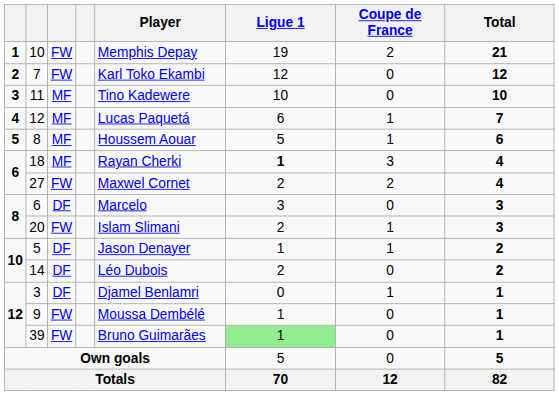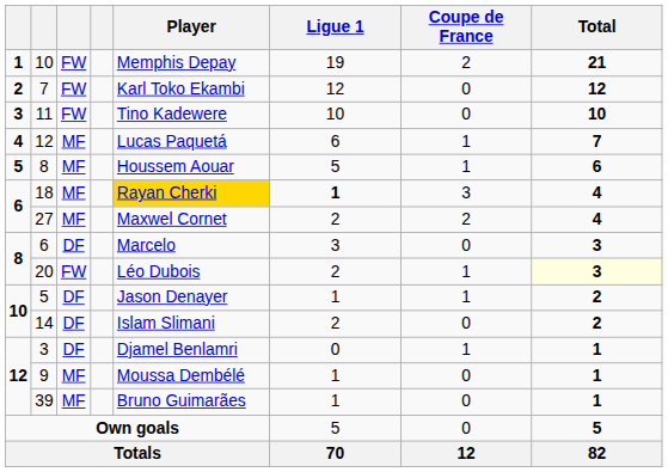 <table class="wikitable" style="text-align:center">
 <tr>
 <th width=15></th>
 <th width=15></th>
 <th width=15></th>
 <th width=15></th>
 <th width=145>Player</th>
 <th width=120><a href='#'>Ligue 1</a></th>
 <th width=120><a href='#'>Coupe de France</a></th>
 <th width=120>Total</th>
 </tr>
 <tr>
 <td><strong>1</strong></td>
 <td>10</td>
 <td><a href='#'>FW</a></td>
 <td></td>
 <td align=left><a href='#'>Memphis Depay</a></td>
 <td>19</td>
 <td>2</td>
 <td><strong>21</strong></td>
 </tr>
 <tr>
 <td><strong>2</strong></td>
 <td>7</td>
 <td><a href='#'>FW</a></td>
 <td></td>
 <td align=left><a href='#'>Karl Toko Ekambi</a></td>
 <td>12</td>
 <td>0</td>
 <td><strong>12</strong></td>
 </tr>
 <tr>
 <td><strong>3</strong></td>
 <td>11</td>
-<td><a href='#'>MF</a></td>
+<td><a href='#'>FW</a></td>
 <td></td>
 <td align=left><a href='#'>Tino Kadewere</a></td>
 <td>10</td>
 <td>0</td>
 <td><strong>10</strong></td>
 </tr>
 <tr>
 <td><strong>4</strong></td>
 <td>12</td>
 <td><a href='#'>MF</a></td>
 <td></td>
 <td align=left><a href='#'>Lucas Paquetá</a></td>
 <td>6</td>
 <td>1</td>
 <td><strong>7</strong></td>
 </tr>
 <tr>
 <td><strong>5</strong></td>
 <td>8</td>
 <td><a href='#'>MF</a></td>
 <td></td>
 <td align=left><a href='#'>Houssem Aouar</a></td>
 <td>5</td>
 <td>1</td>
 <td><strong>6</strong></td>
 </tr>
 <tr>
 <td rowspan=2><strong>6</strong></td>
 <td>18</td>
 <td><a href='#'>MF</a></td>
 <td></td>
-<td align=left><a href='#'>Rayan Cherki</a></td>
+<td align=left style="background: gold;"><a href='#'>Rayan Cherki</a></td>
 <td><strong>1</strong></td>
 <td>3</td>
 <td><strong>4</strong></td>
 </tr>
 <tr>
 <td>27</td>
-<td><a href='#'>FW</a></td>
+<td><a href='#'>MF</a></td>
 <td></td>
 <td align=left><a href='#'>Maxwel Cornet</a></td>
 <td>2</td>
 <td>2</td>
 <td><strong>4</strong></td>
 </tr>
 <tr>
 <td rowspan=2><strong>8</strong></td>
 <td>6</td>
 <td><a href='#'>DF</a></td>
 <td></td>
 <td align=left><a href='#'>Marcelo</a></td>
 <td>3</td>
 <td>0</td>
 <td><strong>3</strong></td>
 </tr>
 <tr>
 <td>20</td>
 <td><a href='#'>FW</a></td>
 <td></td>
-<td align=left><a href='#'>Islam Slimani</a></td>
+<td align=left><a href='#'>Léo Dubois</a></td>
 <td>2</td>
 <td>1</td>
-<td><strong>3</strong></td>
+<td style="background: lightyellow;"><strong>3</strong></td>
 </tr>
 <tr>
 <td rowspan=2><strong>10</strong></td>
 <td>5</td>
 <td><a href='#'>DF</a></td>
 <td></td>
 <td align=left><a href='#'>Jason Denayer</a></td>
 <td>1</td>
 <td>1</td>
 <td><strong>2</strong></td>
 </tr>
 <tr>
 <td>14</td>
 <td><a href='#'>DF</a></td>
 <td></td>
-<td align=left><a href='#'>Léo Dubois</a></td>
+<td align=left><a href='#'>Islam Slimani</a></td>
 <td>2</td>
 <td>0</td>
 <td><strong>2</strong></td>
 </tr>
 <tr>
 <td rowspan=3><strong>12</strong></td>
 <td>3</td>
 <td><a href='#'>DF</a></td>
 <td></td>
 <td align=left><a href='#'>Djamel Benlamri</a></td>
 <td>0</td>
 <td>1</td>
 <td><strong>1</strong></td>
 </tr>
 <tr>
 <td>9</td>
-<td><a href='#'>FW</a></td>
+<td><a href='#'>MF</a></td>
 <td></td>
 <td align=left><a href='#'>Moussa Dembélé</a></td>
 <td>1</td>
 <td>0</td>
 <td><strong>1</strong></td>
 </tr>
 <tr>
 <td>39</td>
-<td><a href='#'>FW</a></td>
+<td><a href='#'>MF</a></td>
 <td></td>
 <td align=left><a href='#'>Bruno Guimarães</a></td>
-<td style="background: lightgreen;">1</td>
+<td>1</td>
 <td>0</td>
 <td><strong>1</strong></td>
 </tr>
 <tr>
 <td colspan=5><strong>Own goals</strong></td>
 <td>5</td>
 <td>0</td>
 <td><strong>5</strong></td>
 </tr>
 <tr>
 <th colspan=5><strong>Totals</strong></th>
 <th><strong>70</strong></th>
 <th><strong>12</strong></th>
 <th><strong>82</strong></th>
 </tr>
 </table>
